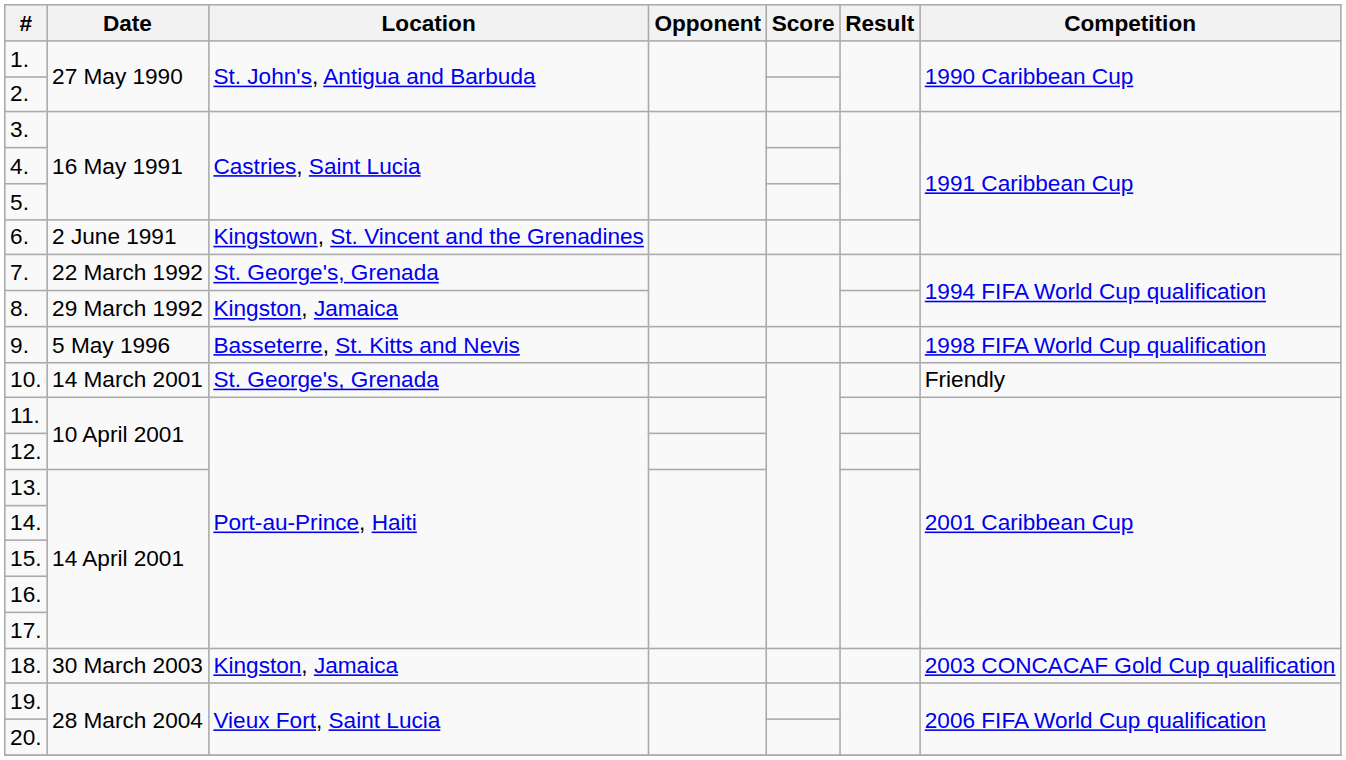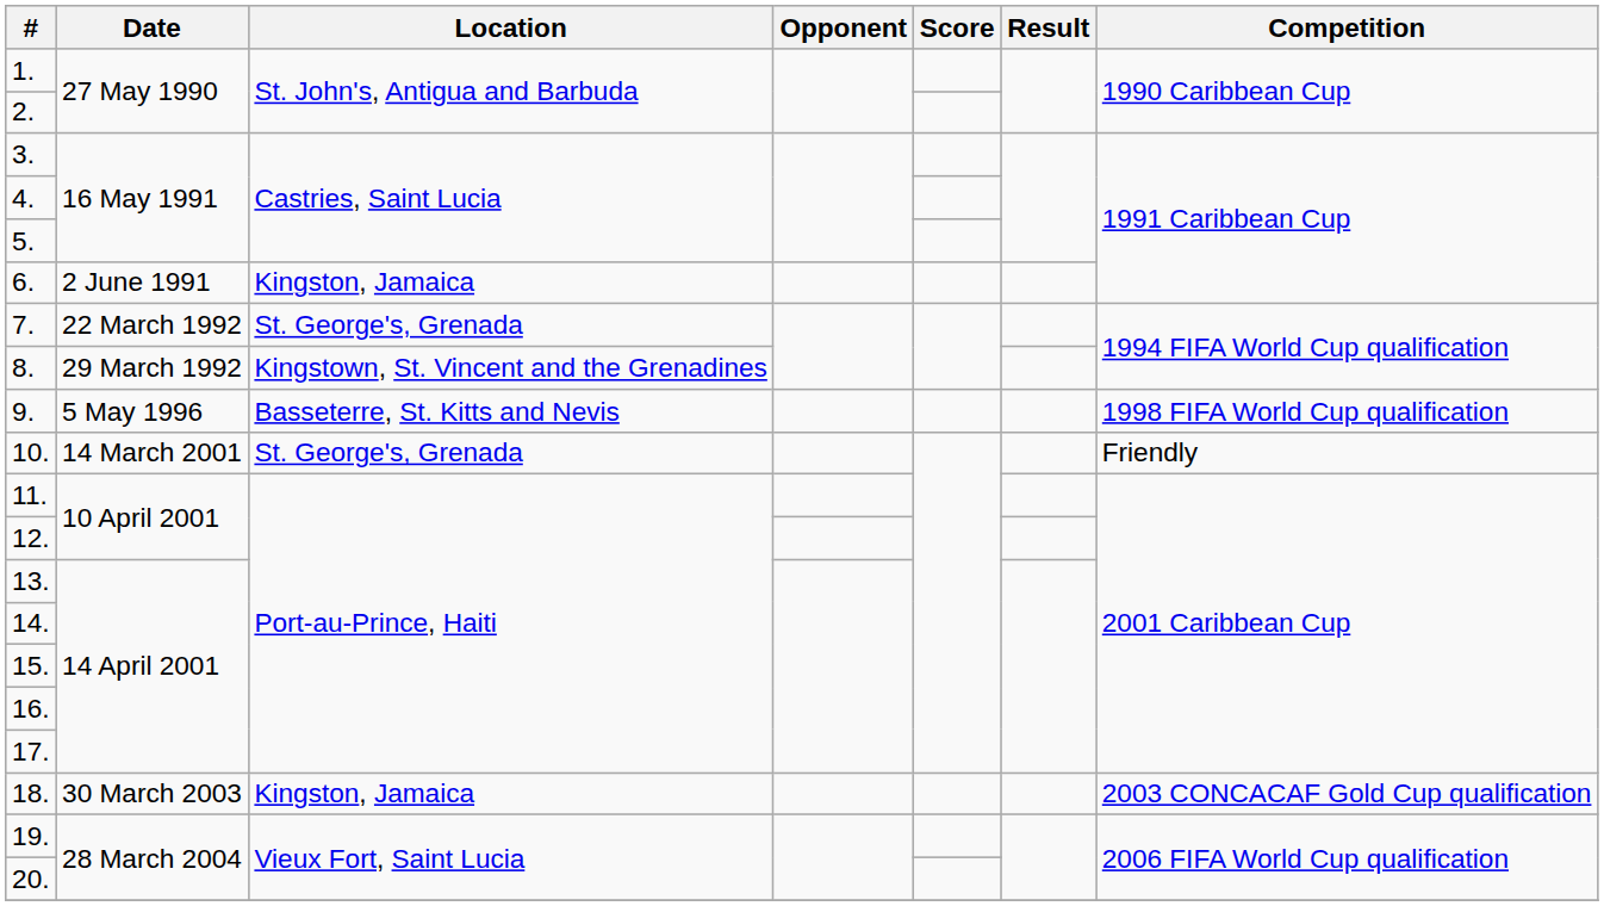 <table class="wikitable collapsible" style="font-size:90%">
 <tr>
 <th>#</th>
 <th>Date</th>
 <th>Location</th>
 <th>Opponent</th>
 <th>Score</th>
 <th>Result</th>
 <th>Competition</th>
 </tr>
 <tr>
 <td>1.</td>
 <td rowspan="2">27 May 1990</td>
 <td rowspan="2"><a href='#'>St. John's</a>, <a href='#'>Antigua and Barbuda</a></td>
 <td rowspan="2"></td>
 <td></td>
 <td rowspan="2"></td>
 <td rowspan="2"><a href='#'>1990 Caribbean Cup</a></td>
 </tr>
 <tr>
 <td>2.</td>
 <td></td>
 </tr>
 <tr>
 <td>3.</td>
 <td rowspan="3">16 May 1991</td>
 <td rowspan="3"><a href='#'>Castries</a>, <a href='#'>Saint Lucia</a></td>
 <td rowspan="3"></td>
 <td></td>
 <td rowspan="3"></td>
 <td rowspan="4"><a href='#'>1991 Caribbean Cup</a></td>
 </tr>
 <tr>
 <td>4.</td>
 <td></td>
 </tr>
 <tr>
 <td>5.</td>
 <td></td>
 </tr>
 <tr>
 <td>6.</td>
 <td>2 June 1991</td>
-<td><a href='#'>Kingstown</a>, <a href='#'>St. Vincent and the Grenadines</a></td>
+<td><a href='#'>Kingston</a>, <a href='#'>Jamaica</a></td>
 <td></td>
 <td></td>
 <td></td>
 </tr>
 <tr>
 <td>7.</td>
 <td>22 March 1992</td>
 <td><a href='#'>St. George's, Grenada</a></td>
 <td rowspan="2"></td>
 <td rowspan="2"></td>
 <td></td>
 <td rowspan="2"><a href='#'>1994 FIFA World Cup qualification</a></td>
 </tr>
 <tr>
 <td>8.</td>
 <td>29 March 1992</td>
-<td><a href='#'>Kingston</a>, <a href='#'>Jamaica</a></td>
+<td><a href='#'>Kingstown</a>, <a href='#'>St. Vincent and the Grenadines</a></td>
 <td></td>
 </tr>
 <tr>
 <td>9.</td>
 <td>5 May 1996</td>
 <td><a href='#'>Basseterre</a>, <a href='#'>St. Kitts and Nevis</a></td>
 <td></td>
 <td></td>
 <td></td>
 <td><a href='#'>1998 FIFA World Cup qualification</a></td>
 </tr>
 <tr>
 <td>10.</td>
 <td>14 March 2001</td>
 <td><a href='#'>St. George's, Grenada</a></td>
 <td></td>
 <td rowspan="8"></td>
 <td></td>
 <td>Friendly</td>
 </tr>
 <tr>
 <td>11.</td>
 <td rowspan="2">10 April 2001</td>
 <td rowspan="7"><a href='#'>Port-au-Prince</a>, <a href='#'>Haiti</a></td>
 <td></td>
 <td></td>
 <td rowspan="7"><a href='#'>2001 Caribbean Cup</a></td>
 </tr>
 <tr>
 <td>12.</td>
 <td></td>
 <td></td>
 </tr>
 <tr>
 <td>13.</td>
 <td rowspan="5">14 April 2001</td>
 <td rowspan="5"></td>
 <td rowspan="5"></td>
 </tr>
 <tr>
 <td>14.</td>
 </tr>
 <tr>
 <td>15.</td>
 </tr>
 <tr>
 <td>16.</td>
 </tr>
 <tr>
 <td>17.</td>
 </tr>
 <tr>
 <td>18.</td>
 <td>30 March 2003</td>
 <td><a href='#'>Kingston</a>, <a href='#'>Jamaica</a></td>
 <td></td>
 <td></td>
 <td></td>
 <td><a href='#'>2003 CONCACAF Gold Cup qualification</a></td>
 </tr>
 <tr>
 <td>19.</td>
 <td rowspan="2">28 March 2004</td>
 <td rowspan="2"><a href='#'>Vieux Fort</a>, <a href='#'>Saint Lucia</a></td>
 <td rowspan="2"></td>
 <td></td>
 <td rowspan="2"></td>
 <td rowspan="2"><a href='#'>2006 FIFA World Cup qualification</a></td>
 </tr>
 <tr>
 <td>20.</td>
 <td></td>
 </tr>
 <tr>
 </tr>
 </table>
